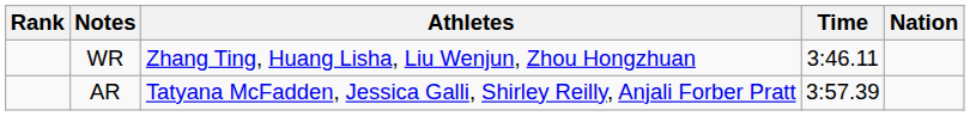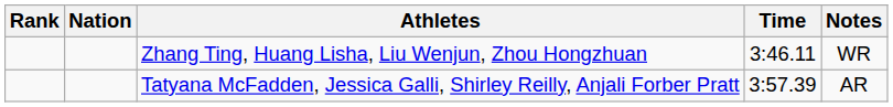 <table class="wikitable sortable" style="text-align:center">
 <tr>
 <th>Rank</th>
-<th>Notes</th>
+<th>Nation</th>
 <th>Athletes</th>
 <th>Time</th>
-<th>Nation</th>
+<th>Notes</th>
 </tr>
 <tr>
 <td></td>
-<td>WR</td>
+<td align=left></td>
 <td align=left><a href='#'>Zhang Ting</a>, <a href='#'>Huang Lisha</a>, <a href='#'>Liu Wenjun</a>, <a href='#'>Zhou Hongzhuan</a></td>
 <td>3:46.11</td>
-<td align=left></td>
+<td>WR</td>
 </tr>
 <tr>
 <td></td>
-<td>AR</td>
+<td align=left></td>
 <td align=left><a href='#'>Tatyana McFadden</a>, <a href='#'>Jessica Galli</a>, <a href='#'>Shirley Reilly</a>, <a href='#'>Anjali Forber Pratt</a></td>
 <td>3:57.39</td>
-<td align=left></td>
+<td>AR</td>
 </tr>
 </table>
